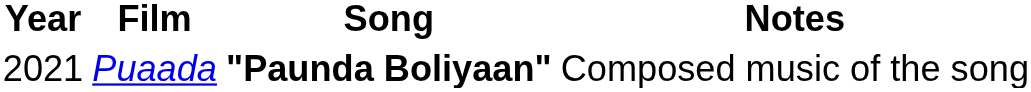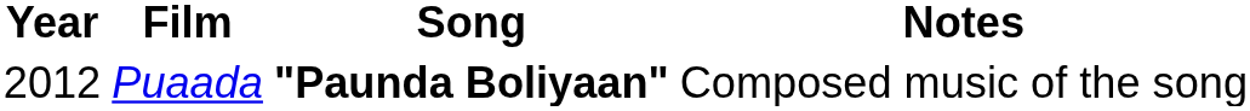 <table class="wiki table">
 <tr>
 <th>Year</th>
 <th>Film</th>
 <th>Song</th>
 <th>Notes</th>
 </tr>
 <tr>
-<td>2021</td>
+<td>2012</td>
 <td><em><a href='#'>Puaada</a></em></td>
 <td><strong>"Paunda Boliyaan"</strong></td>
 <td>Composed music of the song</td>
 </tr>
 <tr>
 </tr>
 </table>
